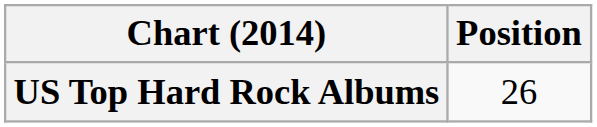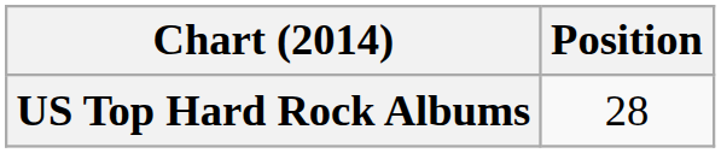 <table class="wikitable plainrowheaders" style="text-align:center">
 <tr>
 <th scope="col">Chart (2014)</th>
 <th scope="col">Position</th>
 </tr>
 <tr>
 <th scope="row">US Top Hard Rock Albums</th>
-<td>26</td>
+<td>28</td>
 </tr>
 </table>
